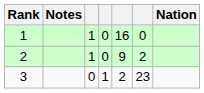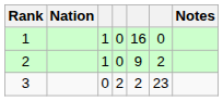 <table class="wikitable sortable" style="text-align: center;">
 <tr>
 <th>Rank</th>
-<th>Notes</th>
+<th>Nation</th>
 <th></th>
 <th></th>
 <th></th>
 <th></th>
-<th>Nation</th>
+<th>Notes</th>
 </tr>
 <tr style="background:#cfc;">
 <td>1</td>
-<td></td>
+<td align=left></td>
 <td>1</td>
 <td>0</td>
 <td>16</td>
 <td>0</td>
-<td align=left></td>
+<td></td>
 </tr>
 <tr style="background:#cfc;">
 <td>2</td>
-<td></td>
+<td align=left></td>
 <td>1</td>
 <td>0</td>
 <td>9</td>
 <td>2</td>
-<td align=left></td>
+<td></td>
 </tr>
 <tr>
 <td>3</td>
-<td></td>
+<td align=left></td>
 <td>0</td>
-<td>1</td>
+<td>2</td>
 <td>2</td>
 <td>23</td>
-<td align=left></td>
+<td></td>
 </tr>
 </table>
